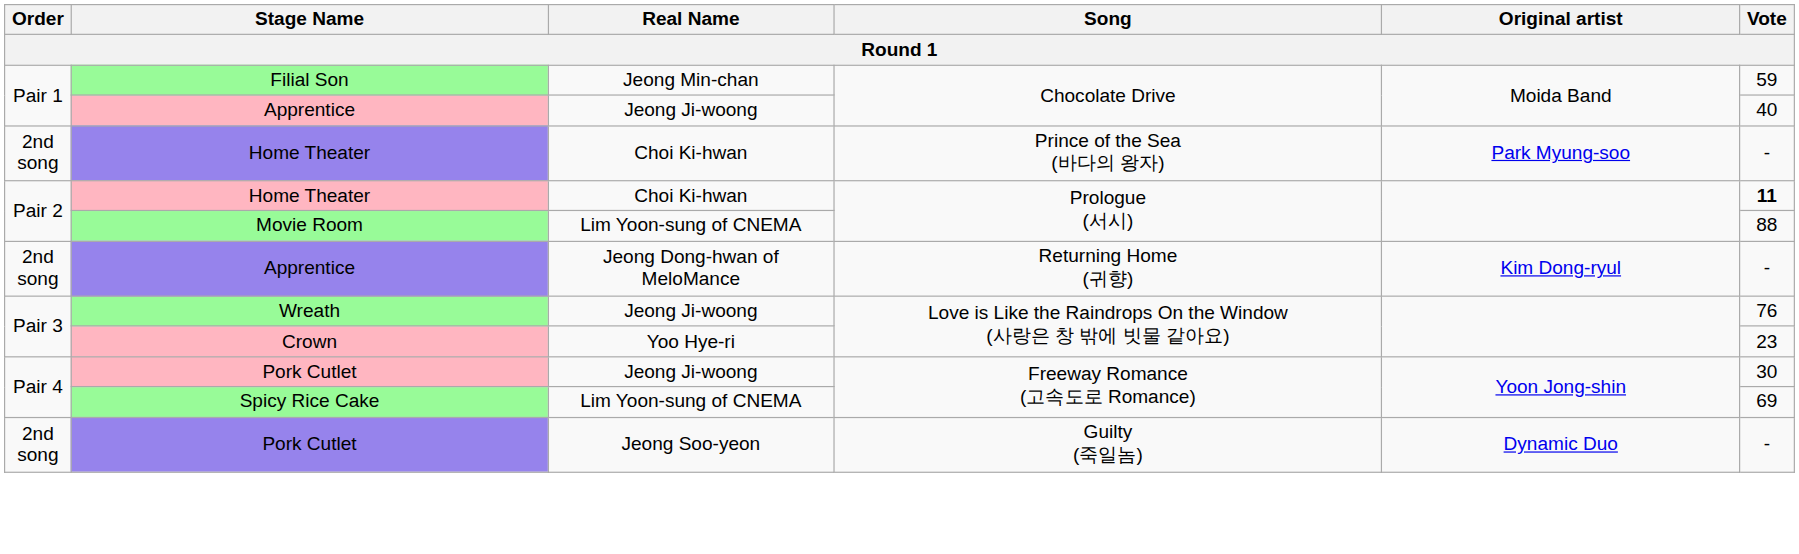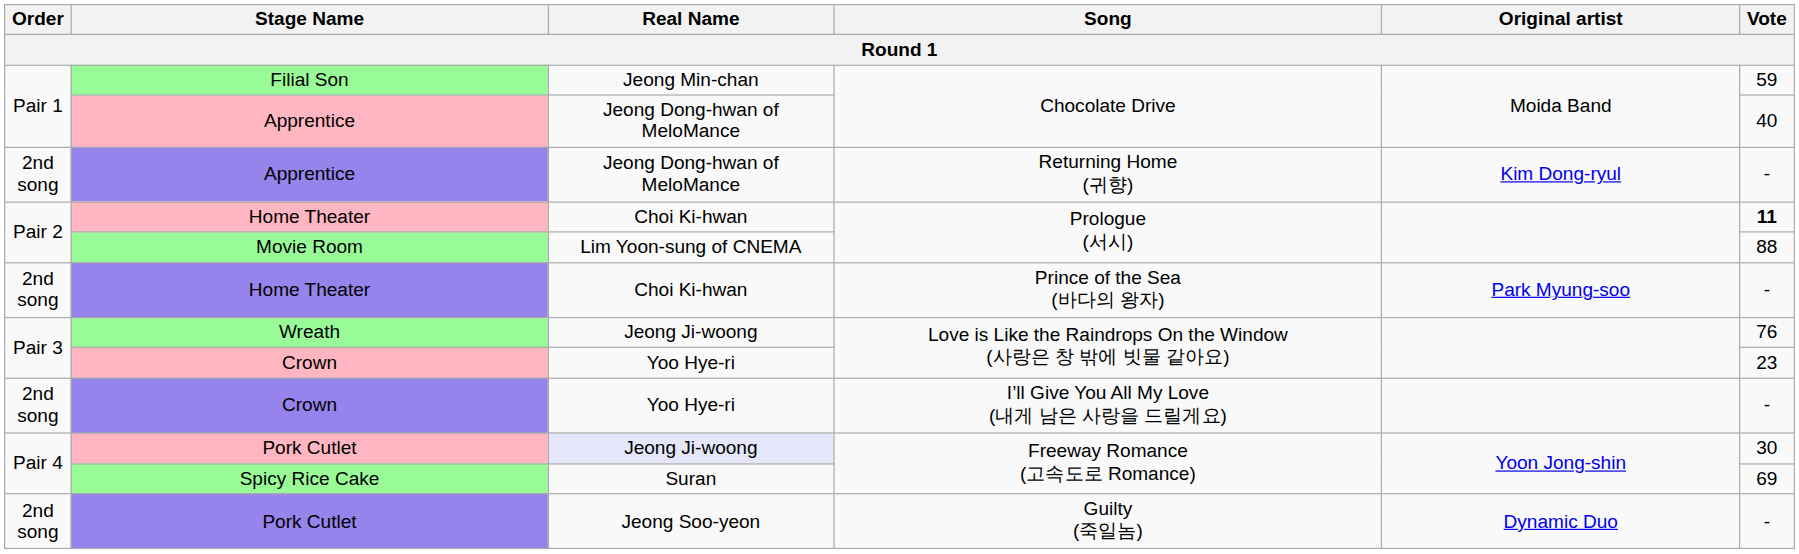 <table class="wikitable" style="text-align:center; width:95%;">
 <tr>
 <th style="width:1%;">Order</th>
 <th style="width:20%;">Stage Name</th>
 <th style="width:12%;">Real Name</th>
 <th style="width:23%;">Song</th>
 <th style="width:15%;">Original artist</th>
 <th style="width:1%;">Vote</th>
 </tr>
 <tr>
 <th colspan=6>Round 1</th>
 </tr>
 <tr>
 <td rowspan=2>Pair 1</td>
 <td bgcolor="palegreen">Filial Son</td>
 <td>Jeong Min-chan</td>
 <td rowspan=2>Chocolate Drive</td>
 <td rowspan=2>Moida Band</td>
 <td>59</td>
 </tr>
 <tr>
 <td bgcolor="lightpink">Apprentice</td>
-<td>Jeong Ji-woong</td>
+<td>Jeong Dong-hwan of MeloMance</td>
 <td>40</td>
 </tr>
 <tr>
 <td>2nd song</td>
-<td bgcolor="#9683EC">Home Theater</td>
-<td>Choi Ki-hwan</td>
-<td>Prince of the Sea<br>(바다의 왕자)</td>
-<td><a href='#'>Park Myung-soo</a></td>
+<td bgcolor="#9683EC">Apprentice</td>
+<td>Jeong Dong-hwan of MeloMance</td>
+<td>Returning Home<br>(귀향)</td>
+<td><a href='#'>Kim Dong-ryul</a></td>
 <td>-</td>
 </tr>
 <tr>
 <td rowspan=2>Pair 2</td>
 <td bgcolor="lightpink">Home Theater</td>
 <td>Choi Ki-hwan</td>
 <td rowspan=2>Prologue<br>(서시)</td>
 <td rowspan=2></td>
 <td><strong>11</strong></td>
 </tr>
 <tr>
 <td bgcolor="palegreen">Movie Room</td>
 <td>Lim Yoon-sung of CNEMA</td>
 <td>88</td>
 </tr>
 <tr>
 <td>2nd song</td>
-<td bgcolor="#9683EC">Apprentice</td>
-<td>Jeong Dong-hwan of MeloMance</td>
-<td>Returning Home<br>(귀향)</td>
-<td><a href='#'>Kim Dong-ryul</a></td>
+<td bgcolor="#9683EC">Home Theater</td>
+<td>Choi Ki-hwan</td>
+<td>Prince of the Sea<br>(바다의 왕자)</td>
+<td><a href='#'>Park Myung-soo</a></td>
 <td>-</td>
 </tr>
 <tr>
 <td rowspan=2>Pair 3</td>
 <td bgcolor="palegreen">Wreath</td>
 <td>Jeong Ji-woong</td>
 <td rowspan=2>Love is Like the Raindrops On the Window<br>(사랑은 창 밖에 빗물 같아요)</td>
 <td rowspan=2></td>
 <td>76</td>
 </tr>
 <tr>
 <td bgcolor="lightpink">Crown</td>
 <td>Yoo Hye-ri</td>
 <td>23</td>
 </tr>
 <tr>
+<td>2nd song</td>
+<td bgcolor="#9683EC">Crown</td>
+<td>Yoo Hye-ri</td>
+<td>I’ll Give You All My Love<br>(내게 남은 사랑을 드릴게요)</td>
+<td></td>
+<td>-</td>
+</tr>
+<tr>
 <td rowspan=2>Pair 4</td>
 <td bgcolor="lightpink">Pork Cutlet</td>
-<td>Jeong Ji-woong</td>
+<td style="background: lavender;">Jeong Ji-woong</td>
 <td rowspan=2>Freeway Romance<br>(고속도로 Romance)</td>
 <td rowspan=2><a href='#'>Yoon Jong-shin</a></td>
 <td>30</td>
 </tr>
 <tr>
 <td bgcolor="palegreen">Spicy Rice Cake</td>
-<td>Lim Yoon-sung of CNEMA</td>
+<td>Suran</td>
 <td>69</td>
 </tr>
 <tr>
 <td>2nd song</td>
 <td bgcolor="#9683EC">Pork Cutlet</td>
 <td>Jeong Soo-yeon</td>
 <td>Guilty<br>(죽일놈)</td>
 <td><a href='#'>Dynamic Duo</a></td>
 <td>-</td>
 </tr>
 </table>
